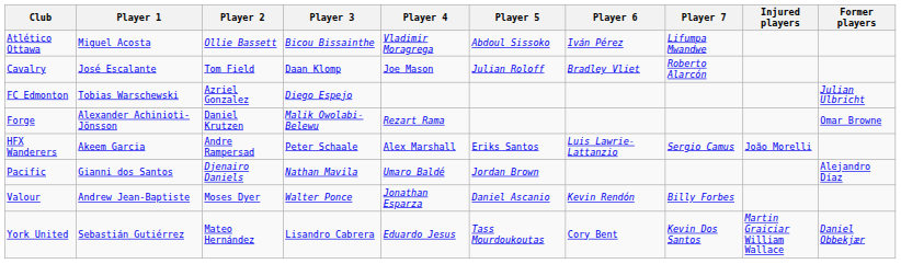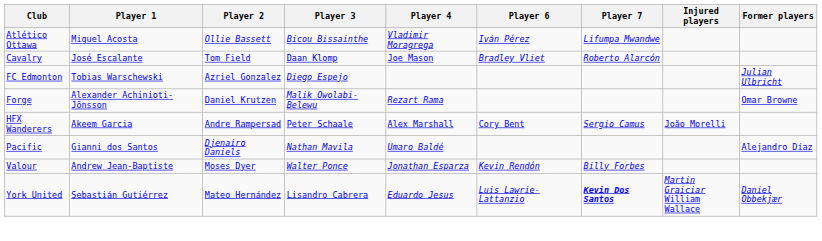 <table class="wikitable">
 <tr>
 <th style="width:8%">Club</th>
 <th>Player 1</th>
 <th>Player 2</th>
 <th>Player 3</th>
 <th>Player 4</th>
-<th>Player 5</th>
 <th>Player 6</th>
 <th>Player 7</th>
 <th>Injured players</th>
 <th>Former players</th>
 </tr>
 <tr>
 <td><a href='#'>Atlético Ottawa</a></td>
 <td> <a href='#'>Miguel Acosta</a></td>
 <td><em> <a href='#'>Ollie Bassett</a></em></td>
 <td><em> <a href='#'>Bicou Bissainthe</a></em></td>
 <td><em> <a href='#'>Vladimir Moragrega</a></em></td>
-<td><em> <a href='#'>Abdoul Sissoko</a></em></td>
 <td><em> <a href='#'>Iván Pérez</a></em></td>
 <td><em> <a href='#'>Lifumpa Mwandwe</a></em></td>
 <td></td>
 <td></td>
 </tr>
 <tr>
 <td><a href='#'>Cavalry</a></td>
 <td> <a href='#'>José Escalante</a></td>
 <td> <a href='#'>Tom Field</a></td>
 <td> <a href='#'>Daan Klomp</a></td>
 <td> <a href='#'>Joe Mason</a></td>
-<td><em> <a href='#'>Julian Roloff</a></em></td>
 <td><em> <a href='#'>Bradley Vliet</a></em></td>
 <td><em> <a href='#'>Roberto Alarcón</a></em></td>
 <td></td>
 <td></td>
 </tr>
 <tr>
 <td><a href='#'>FC Edmonton</a></td>
 <td> <a href='#'>Tobias Warschewski</a></td>
 <td> <a href='#'>Azriel Gonzalez</a></td>
 <td><em> <a href='#'>Diego Espejo</a></em></td>
-<td></td>
 <td></td>
 <td></td>
 <td></td>
 <td></td>
 <td><em> <a href='#'>Julian Ulbricht</a></em></td>
 </tr>
 <tr>
 <td><a href='#'>Forge</a></td>
 <td> <a href='#'>Alexander Achinioti-Jönsson</a></td>
 <td> <a href='#'>Daniel Krutzen</a></td>
 <td><em> <a href='#'>Malik Owolabi-Belewu</a></em></td>
 <td><em> <a href='#'>Rezart Rama</a></em></td>
 <td></td>
 <td></td>
 <td></td>
-<td></td>
 <td> <a href='#'>Omar Browne</a></td>
 </tr>
 <tr>
 <td><a href='#'>HFX Wanderers</a></td>
 <td> <a href='#'>Akeem Garcia</a></td>
 <td> <a href='#'>Andre Rampersad</a></td>
 <td> <a href='#'>Peter Schaale</a></td>
 <td> <a href='#'>Alex Marshall</a></td>
-<td> <a href='#'>Eriks Santos</a></td>
-<td><em> <a href='#'>Luis Lawrie-Lattanzio</a></em></td>
+<td> <a href='#'>Cory Bent</a></td>
 <td><em> <a href='#'>Sergio Camus</a></em></td>
 <td> <a href='#'>João Morelli</a></td>
 <td></td>
 </tr>
 <tr>
 <td><a href='#'>Pacific</a></td>
 <td> <a href='#'>Gianni dos Santos</a></td>
 <td><em> <a href='#'>Djenairo Daniels</a></em></td>
 <td><em> <a href='#'>Nathan Mavila</a></em></td>
 <td><em> <a href='#'>Umaro Baldé</a></em></td>
-<td><em> <a href='#'>Jordan Brown</a></em></td>
 <td></td>
 <td></td>
 <td></td>
 <td> <a href='#'>Alejandro Díaz</a></td>
 </tr>
 <tr>
 <td><a href='#'>Valour</a></td>
 <td> <a href='#'>Andrew Jean-Baptiste</a></td>
 <td> <a href='#'>Moses Dyer</a></td>
 <td><em> <a href='#'>Walter Ponce</a></em></td>
 <td><em> <a href='#'>Jonathan Esparza</a></em></td>
-<td><em> <a href='#'>Daniel Ascanio</a></em></td>
 <td><em> <a href='#'>Kevin Rendón</a></em></td>
 <td><em> <a href='#'>Billy Forbes</a></em></td>
 <td></td>
 <td></td>
 </tr>
 <tr>
 <td><a href='#'>York United</a></td>
 <td> <a href='#'>Sebastián Gutiérrez</a></td>
 <td> <a href='#'>Mateo Hernández</a></td>
 <td> <a href='#'>Lisandro Cabrera</a></td>
 <td><em> <a href='#'>Eduardo Jesus</a></em></td>
-<td><em> <a href='#'>Tass Mourdoukoutas</a></em></td>
-<td> <a href='#'>Cory Bent</a></td>
-<td><em> <a href='#'>Kevin Dos Santos</a></em></td>
+<td><em> <a href='#'>Luis Lawrie-Lattanzio</a></em></td>
+<td><strong><em> <a href='#'>Kevin Dos Santos</a></em></strong></td>
 <td><em> <a href='#'>Martin Graiciar</a></em><br> <a href='#'>William Wallace</a></td>
 <td><em> <a href='#'>Daniel Obbekjær</a></em></td>
 </tr>
 </table>
